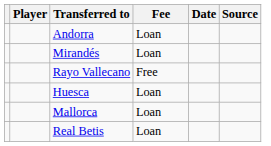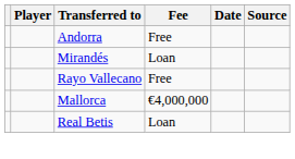 <table class="wikitable plainrowheaders sortable">
 <tr>
 <th></th>
 <th scope="col">Player</th>
 <th>Transferred to</th>
 <th style="width: 65px;">Fee</th>
 <th scope="col">Date</th>
 <th scope="col">Source</th>
 </tr>
 <tr>
 <td align="center"></td>
 <td></td>
 <td> <a href='#'>Andorra</a></td>
-<td>Loan</td>
+<td>Free</td>
 <td></td>
 <td></td>
 </tr>
 <tr>
 <td align="center"></td>
 <td></td>
 <td> <a href='#'>Mirandés</a></td>
 <td>Loan</td>
 <td></td>
 <td></td>
 </tr>
 <tr>
 <td align="center"></td>
 <td></td>
 <td> <a href='#'>Rayo Vallecano</a></td>
 <td>Free</td>
 <td></td>
 <td></td>
 </tr>
 <tr>
 <td align="center"></td>
 <td></td>
-<td> <a href='#'>Huesca</a></td>
-<td>Loan</td>
-<td></td>
-<td></td>
-</tr>
-<tr>
-<td align="center"></td>
-<td></td>
 <td> <a href='#'>Mallorca</a></td>
-<td>Loan</td>
+<td>€4,000,000</td>
 <td></td>
 <td></td>
 </tr>
 <tr>
 <td align="center"></td>
 <td></td>
 <td> <a href='#'>Real Betis</a></td>
 <td>Loan</td>
 <td></td>
 <td></td>
 </tr>
 </table>
